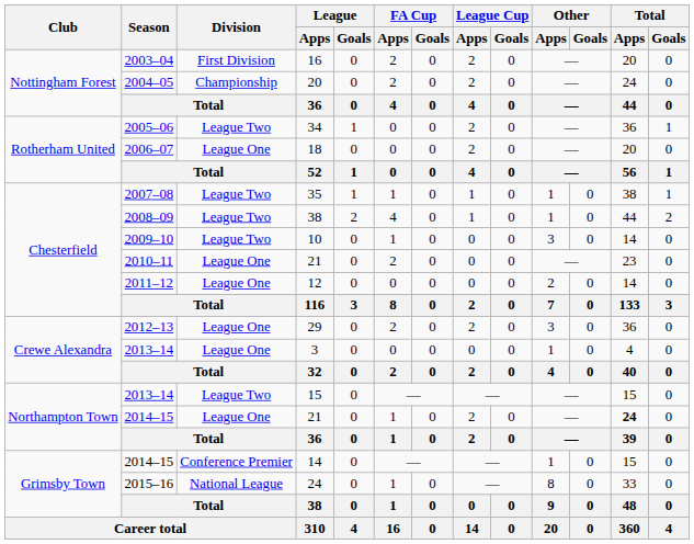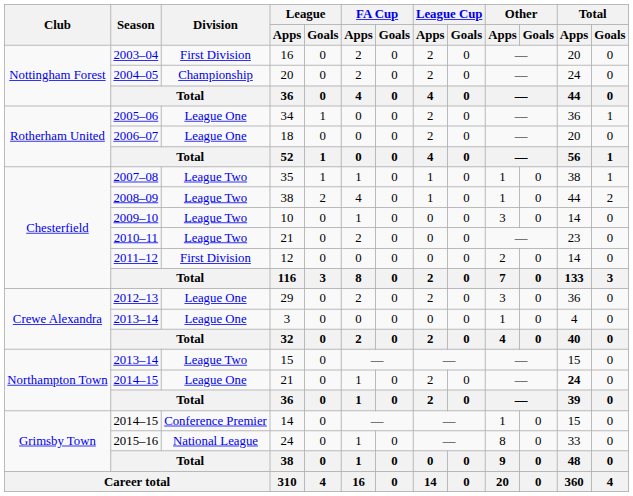 <table class="wikitable" style="text-align:center;">
 <tr>
 <th rowspan="2">Club</th>
 <th rowspan="2">Season</th>
 <th rowspan="2">Division</th>
 <th colspan="2">League</th>
 <th colspan="2"><a href='#'>FA Cup</a></th>
 <th colspan="2"><a href='#'>League Cup</a></th>
 <th colspan="2">Other</th>
 <th colspan="2">Total</th>
 </tr>
 <tr>
 <th>Apps</th>
 <th>Goals</th>
 <th>Apps</th>
 <th>Goals</th>
 <th>Apps</th>
 <th>Goals</th>
 <th>Apps</th>
 <th>Goals</th>
 <th>Apps</th>
 <th>Goals</th>
 </tr>
 <tr>
 <td rowspan="3"><a href='#'>Nottingham Forest</a></td>
 <td><a href='#'>2003–04</a></td>
 <td><a href='#'>First Division</a></td>
 <td>16</td>
 <td>0</td>
 <td>2</td>
 <td>0</td>
 <td>2</td>
 <td>0</td>
 <td colspan="2">—</td>
 <td>20</td>
 <td>0</td>
 </tr>
 <tr>
 <td><a href='#'>2004–05</a></td>
 <td><a href='#'>Championship</a></td>
 <td>20</td>
 <td>0</td>
 <td>2</td>
 <td>0</td>
 <td>2</td>
 <td>0</td>
 <td colspan="2">—</td>
 <td>24</td>
 <td>0</td>
 </tr>
 <tr>
 <th colspan=2>Total</th>
 <th>36</th>
 <th>0</th>
 <th>4</th>
 <th>0</th>
 <th>4</th>
 <th>0</th>
 <th colspan="2">—</th>
 <th>44</th>
 <th>0</th>
 </tr>
 <tr>
 <td rowspan="3"><a href='#'>Rotherham United</a></td>
 <td><a href='#'>2005–06</a></td>
-<td><a href='#'>League Two</a></td>
+<td><a href='#'>League One</a></td>
 <td>34</td>
 <td>1</td>
 <td>0</td>
 <td>0</td>
 <td>2</td>
 <td>0</td>
 <td colspan="2">—</td>
 <td>36</td>
 <td>1</td>
 </tr>
 <tr>
 <td><a href='#'>2006–07</a></td>
 <td><a href='#'>League One</a></td>
 <td>18</td>
 <td>0</td>
 <td>0</td>
 <td>0</td>
 <td>2</td>
 <td>0</td>
 <td colspan="2">—</td>
 <td>20</td>
 <td>0</td>
 </tr>
 <tr>
 <th colspan=2>Total</th>
 <th>52</th>
 <th>1</th>
 <th>0</th>
 <th>0</th>
 <th>4</th>
 <th>0</th>
 <th colspan="2">—</th>
 <th>56</th>
 <th>1</th>
 </tr>
 <tr>
 <td rowspan="6"><a href='#'>Chesterfield</a></td>
 <td><a href='#'>2007–08</a></td>
 <td><a href='#'>League Two</a></td>
 <td>35</td>
 <td>1</td>
 <td>1</td>
 <td>0</td>
 <td>1</td>
 <td>0</td>
 <td>1</td>
 <td>0</td>
 <td>38</td>
 <td>1</td>
 </tr>
 <tr>
 <td><a href='#'>2008–09</a></td>
 <td><a href='#'>League Two</a></td>
 <td>38</td>
 <td>2</td>
 <td>4</td>
 <td>0</td>
 <td>1</td>
 <td>0</td>
 <td>1</td>
 <td>0</td>
 <td>44</td>
 <td>2</td>
 </tr>
 <tr>
 <td><a href='#'>2009–10</a></td>
 <td><a href='#'>League Two</a></td>
 <td>10</td>
 <td>0</td>
 <td>1</td>
 <td>0</td>
 <td>0</td>
 <td>0</td>
 <td>3</td>
 <td>0</td>
 <td>14</td>
 <td>0</td>
 </tr>
 <tr>
 <td><a href='#'>2010–11</a></td>
-<td><a href='#'>League One</a></td>
+<td><a href='#'>League Two</a></td>
 <td>21</td>
 <td>0</td>
 <td>2</td>
 <td>0</td>
 <td>0</td>
 <td>0</td>
 <td colspan="2">—</td>
 <td>23</td>
 <td>0</td>
 </tr>
 <tr>
 <td><a href='#'>2011–12</a></td>
-<td><a href='#'>League One</a></td>
+<td><a href='#'>First Division</a></td>
 <td>12</td>
 <td>0</td>
 <td>0</td>
 <td>0</td>
 <td>0</td>
 <td>0</td>
 <td>2</td>
 <td>0</td>
 <td>14</td>
 <td>0</td>
 </tr>
 <tr>
 <th colspan=2>Total</th>
 <th>116</th>
 <th>3</th>
 <th>8</th>
 <th>0</th>
 <th>2</th>
 <th>0</th>
 <th>7</th>
 <th>0</th>
 <th>133</th>
 <th>3</th>
 </tr>
 <tr>
 <td rowspan="3"><a href='#'>Crewe Alexandra</a></td>
 <td><a href='#'>2012–13</a></td>
 <td><a href='#'>League One</a></td>
 <td>29</td>
 <td>0</td>
 <td>2</td>
 <td>0</td>
 <td>2</td>
 <td>0</td>
 <td>3</td>
 <td>0</td>
 <td>36</td>
 <td>0</td>
 </tr>
 <tr>
 <td><a href='#'>2013–14</a></td>
 <td><a href='#'>League One</a></td>
 <td>3</td>
 <td>0</td>
 <td>0</td>
 <td>0</td>
 <td>0</td>
 <td>0</td>
 <td>1</td>
 <td>0</td>
 <td>4</td>
 <td>0</td>
 </tr>
 <tr>
 <th colspan=2>Total</th>
 <th>32</th>
 <th>0</th>
 <th>2</th>
 <th>0</th>
 <th>2</th>
 <th>0</th>
 <th>4</th>
 <th>0</th>
 <th>40</th>
 <th>0</th>
 </tr>
 <tr>
 <td rowspan="3"><a href='#'>Northampton Town</a></td>
 <td><a href='#'>2013–14</a></td>
 <td><a href='#'>League Two</a></td>
 <td>15</td>
 <td>0</td>
 <td colspan="2">—</td>
 <td colspan="2">—</td>
 <td colspan="2">—</td>
 <td>15</td>
 <td>0</td>
 </tr>
 <tr>
 <td><a href='#'>2014–15</a></td>
 <td><a href='#'>League One</a></td>
 <td>21</td>
 <td>0</td>
 <td>1</td>
 <td>0</td>
 <td>2</td>
 <td>0</td>
 <td colspan="2">—</td>
 <td><strong>24</strong></td>
 <td>0</td>
 </tr>
 <tr>
 <th colspan=2>Total</th>
 <th>36</th>
 <th>0</th>
 <th>1</th>
 <th>0</th>
 <th>2</th>
 <th>0</th>
 <th colspan="2">—</th>
 <th>39</th>
 <th>0</th>
 </tr>
 <tr>
 <td rowspan="3"><a href='#'>Grimsby Town</a></td>
 <td>2014–15</td>
 <td><a href='#'>Conference Premier</a></td>
 <td>14</td>
 <td>0</td>
 <td colspan="2">—</td>
 <td colspan="2">—</td>
 <td>1</td>
 <td>0</td>
 <td>15</td>
 <td>0</td>
 </tr>
 <tr>
 <td>2015–16</td>
 <td><a href='#'>National League</a></td>
 <td>24</td>
 <td>0</td>
 <td>1</td>
 <td>0</td>
 <td colspan="2">—</td>
 <td>8</td>
 <td>0</td>
 <td>33</td>
 <td>0</td>
 </tr>
 <tr>
 <th colspan=2>Total</th>
 <th>38</th>
 <th>0</th>
 <th>1</th>
 <th>0</th>
 <th>0</th>
 <th>0</th>
 <th>9</th>
 <th>0</th>
 <th>48</th>
 <th>0</th>
 </tr>
 <tr>
 <th colspan="3">Career total</th>
 <th>310</th>
 <th>4</th>
 <th>16</th>
 <th>0</th>
 <th>14</th>
 <th>0</th>
 <th>20</th>
 <th>0</th>
 <th>360</th>
 <th>4</th>
 </tr>
 </table>
